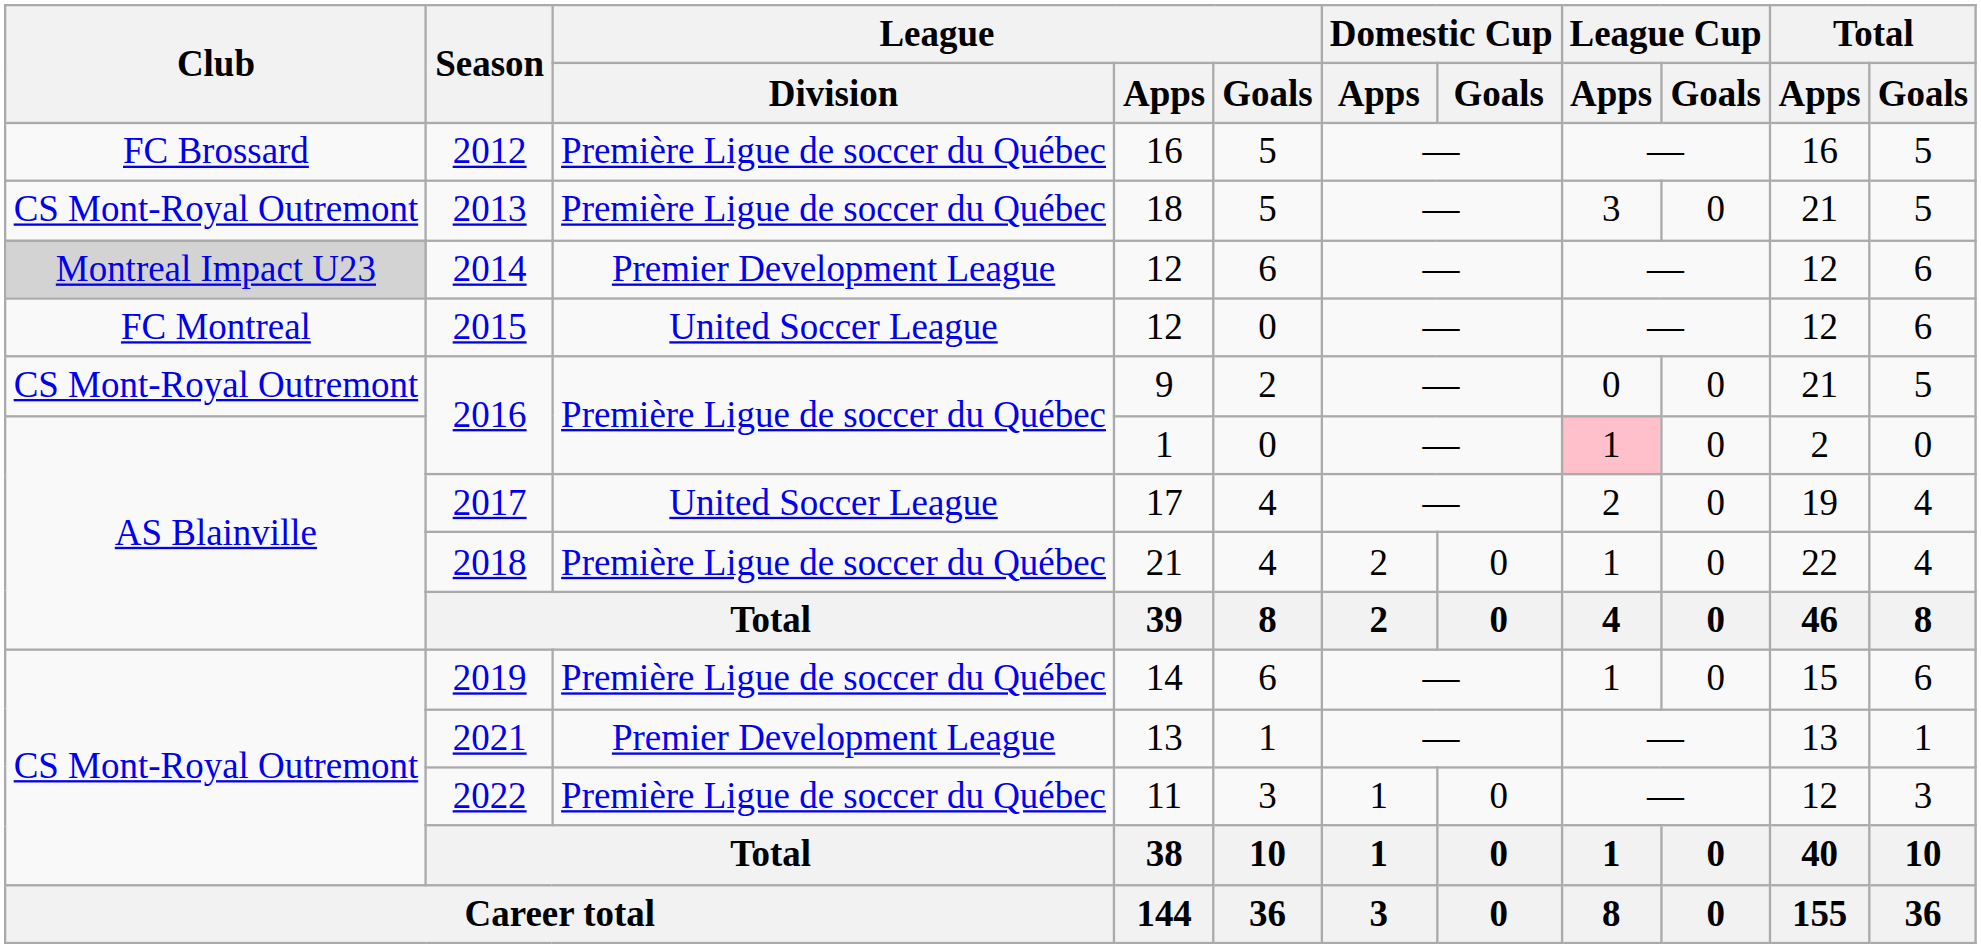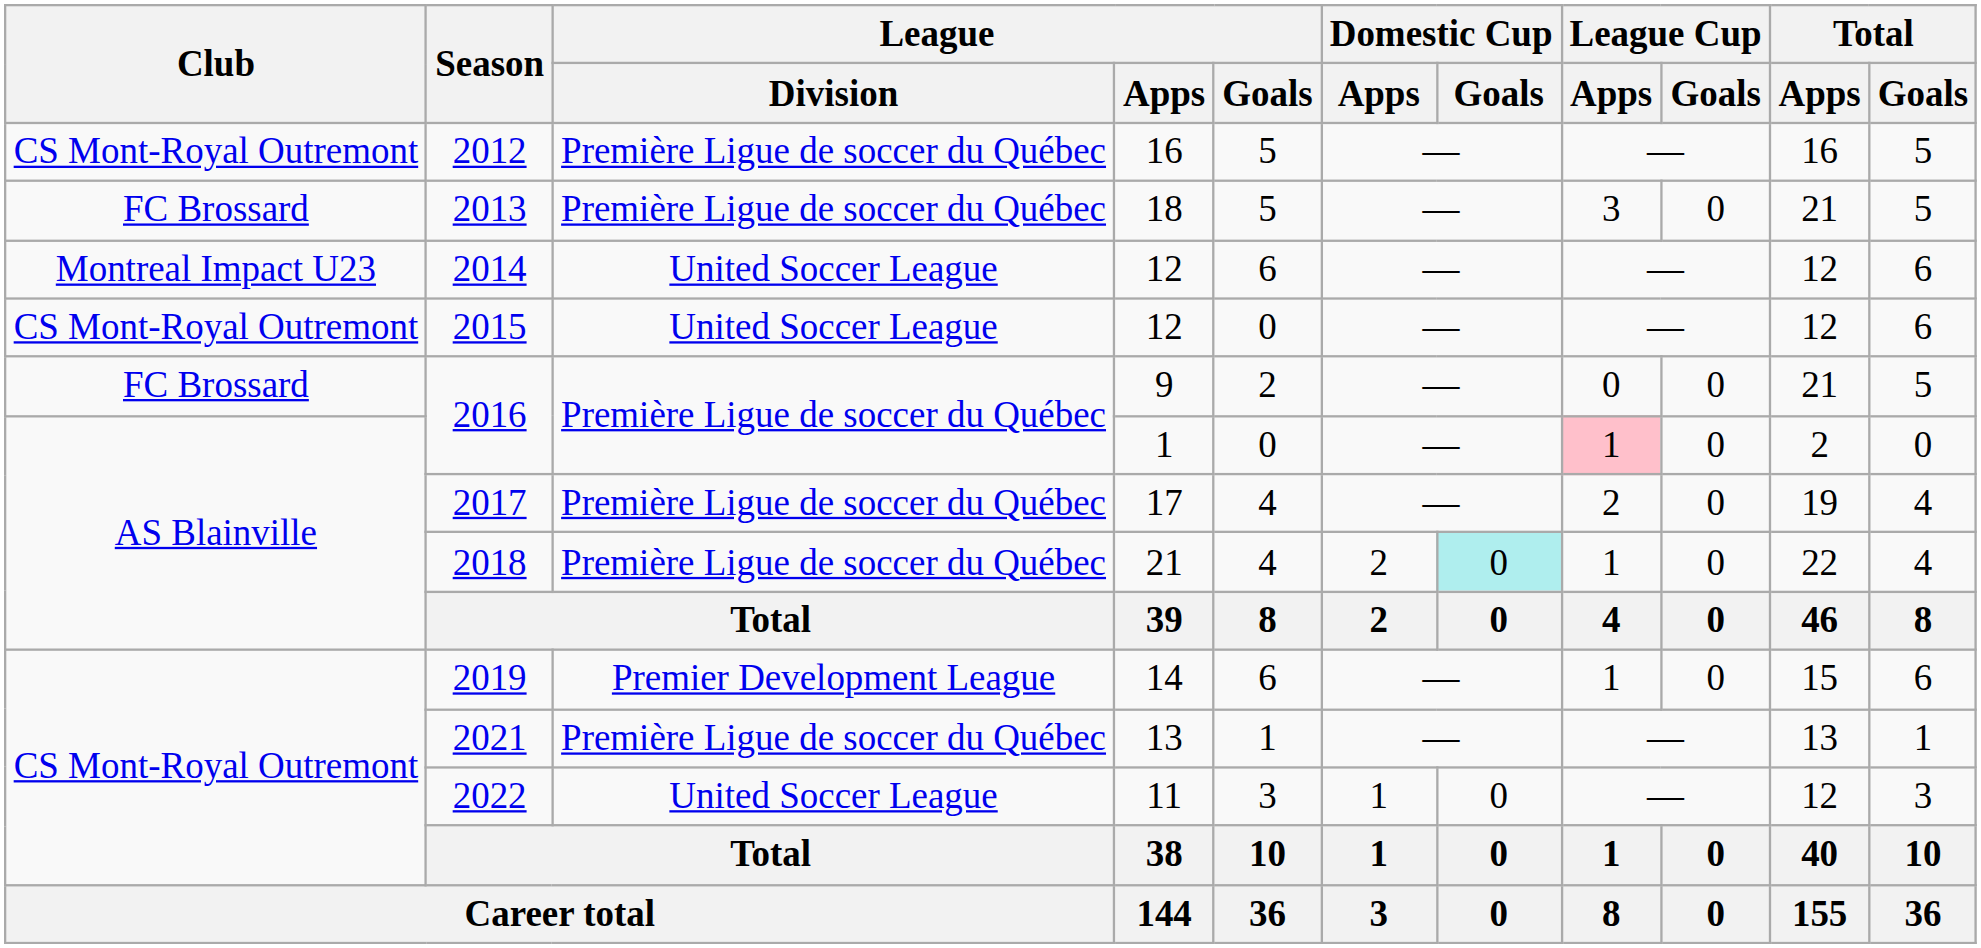 <table class="wikitable" style="text-align:center">
 <tr>
 <th rowspan="2">Club</th>
 <th rowspan="2">Season</th>
 <th colspan="3">League</th>
 <th colspan="2">Domestic Cup</th>
 <th colspan="2">League Cup</th>
 <th colspan="2">Total</th>
 </tr>
 <tr>
 <th>Division</th>
 <th>Apps</th>
 <th>Goals</th>
 <th>Apps</th>
 <th>Goals</th>
 <th>Apps</th>
 <th>Goals</th>
 <th>Apps</th>
 <th>Goals</th>
 </tr>
 <tr>
-<td><a href='#'>FC Brossard</a></td>
+<td><a href='#'>CS Mont-Royal Outremont</a></td>
 <td><a href='#'>2012</a></td>
 <td><a href='#'>Première Ligue de soccer du Québec</a></td>
 <td>16</td>
 <td>5</td>
 <td colspan="2">—</td>
 <td colspan="2">—</td>
 <td>16</td>
 <td>5</td>
 </tr>
 <tr>
-<td><a href='#'>CS Mont-Royal Outremont</a></td>
+<td><a href='#'>FC Brossard</a></td>
 <td><a href='#'>2013</a></td>
 <td><a href='#'>Première Ligue de soccer du Québec</a></td>
 <td>18</td>
 <td>5</td>
 <td colspan="2">—</td>
 <td>3</td>
 <td>0</td>
 <td>21</td>
 <td>5</td>
 </tr>
 <tr>
-<td style="background: lightgrey;"><a href='#'>Montreal Impact U23</a></td>
+<td><a href='#'>Montreal Impact U23</a></td>
 <td><a href='#'>2014</a></td>
-<td><a href='#'>Premier Development League</a></td>
+<td><a href='#'>United Soccer League</a></td>
 <td>12</td>
 <td>6</td>
 <td colspan="2">—</td>
 <td colspan="2">—</td>
 <td>12</td>
 <td>6</td>
 </tr>
 <tr>
-<td><a href='#'>FC Montreal</a></td>
+<td><a href='#'>CS Mont-Royal Outremont</a></td>
 <td><a href='#'>2015</a></td>
 <td><a href='#'>United Soccer League</a></td>
 <td>12</td>
 <td>0</td>
 <td colspan="2">—</td>
 <td colspan="2">—</td>
 <td>12</td>
 <td>6</td>
 </tr>
 <tr>
-<td><a href='#'>CS Mont-Royal Outremont</a></td>
+<td><a href='#'>FC Brossard</a></td>
 <td rowspan=2><a href='#'>2016</a></td>
 <td rowspan=2><a href='#'>Première Ligue de soccer du Québec</a></td>
 <td>9</td>
 <td>2</td>
 <td colspan="2">—</td>
 <td>0</td>
 <td>0</td>
 <td>21</td>
 <td>5</td>
 </tr>
 <tr>
 <td rowspan=4><a href='#'>AS Blainville</a></td>
 <td>1</td>
 <td>0</td>
 <td colspan="2">—</td>
 <td style="background: pink;">1</td>
 <td>0</td>
 <td>2</td>
 <td>0</td>
 </tr>
 <tr>
 <td><a href='#'>2017</a></td>
-<td><a href='#'>United Soccer League</a></td>
+<td><a href='#'>Première Ligue de soccer du Québec</a></td>
 <td>17</td>
 <td>4</td>
 <td colspan="2">—</td>
 <td>2</td>
 <td>0</td>
 <td>19</td>
 <td>4</td>
 </tr>
 <tr>
 <td><a href='#'>2018</a></td>
 <td><a href='#'>Première Ligue de soccer du Québec</a></td>
 <td>21</td>
 <td>4</td>
 <td>2</td>
-<td>0</td>
+<td style="background: paleturquoise;">0</td>
 <td>1</td>
 <td>0</td>
 <td>22</td>
 <td>4</td>
 </tr>
 <tr>
 <th colspan="2"><strong>Total</strong></th>
 <th>39</th>
 <th>8</th>
 <th>2</th>
 <th>0</th>
 <th>4</th>
 <th>0</th>
 <th>46</th>
 <th>8</th>
 </tr>
 <tr>
 <td rowspan=4><a href='#'>CS Mont-Royal Outremont</a></td>
 <td><a href='#'>2019</a></td>
-<td><a href='#'>Première Ligue de soccer du Québec</a></td>
+<td><a href='#'>Premier Development League</a></td>
 <td>14</td>
 <td>6</td>
 <td colspan="2">—</td>
 <td>1</td>
 <td>0</td>
 <td>15</td>
 <td>6</td>
 </tr>
 <tr>
 <td><a href='#'>2021</a></td>
-<td><a href='#'>Premier Development League</a></td>
+<td><a href='#'>Première Ligue de soccer du Québec</a></td>
 <td>13</td>
 <td>1</td>
 <td colspan="2">—</td>
 <td colspan="2">—</td>
 <td>13</td>
 <td>1</td>
 </tr>
 <tr>
 <td><a href='#'>2022</a></td>
-<td><a href='#'>Première Ligue de soccer du Québec</a></td>
+<td><a href='#'>United Soccer League</a></td>
 <td>11</td>
 <td>3</td>
 <td>1</td>
 <td>0</td>
 <td colspan="2">—</td>
 <td>12</td>
 <td>3</td>
 </tr>
 <tr>
 <th colspan="2"><strong>Total</strong></th>
 <th>38</th>
 <th>10</th>
 <th>1</th>
 <th>0</th>
 <th>1</th>
 <th>0</th>
 <th>40</th>
 <th>10</th>
 </tr>
 <tr>
 <th colspan="3">Career total</th>
 <th>144</th>
 <th>36</th>
 <th>3</th>
 <th>0</th>
 <th>8</th>
 <th>0</th>
 <th>155</th>
 <th>36</th>
 </tr>
 </table>
